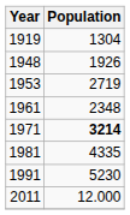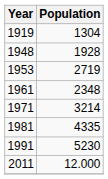 <table class="wikitable sortable" style="float:right; margin-left:1em; text-align:right;">
 <tr>
 <th>Year</th>
 <th>Population</th>
 </tr>
 <tr>
 <td>1919</td>
 <td>1304</td>
 </tr>
 <tr>
 <td>1948</td>
-<td>1926</td>
+<td>1928</td>
 </tr>
 <tr>
 <td>1953</td>
 <td>2719</td>
 </tr>
 <tr>
 <td>1961</td>
 <td>2348</td>
 </tr>
 <tr>
 <td>1971</td>
-<td><strong>3214</strong></td>
+<td>3214</td>
 </tr>
 <tr>
 <td>1981</td>
 <td>4335</td>
 </tr>
 <tr>
 <td>1991</td>
 <td>5230</td>
 </tr>
 <tr>
 <td>2011</td>
 <td>12.000</td>
 </tr>
 <tr>
 </tr>
 </table>
